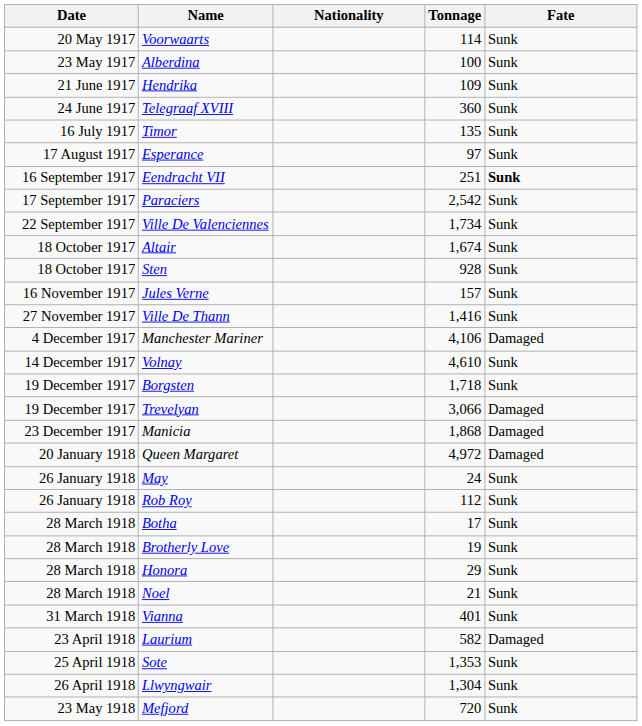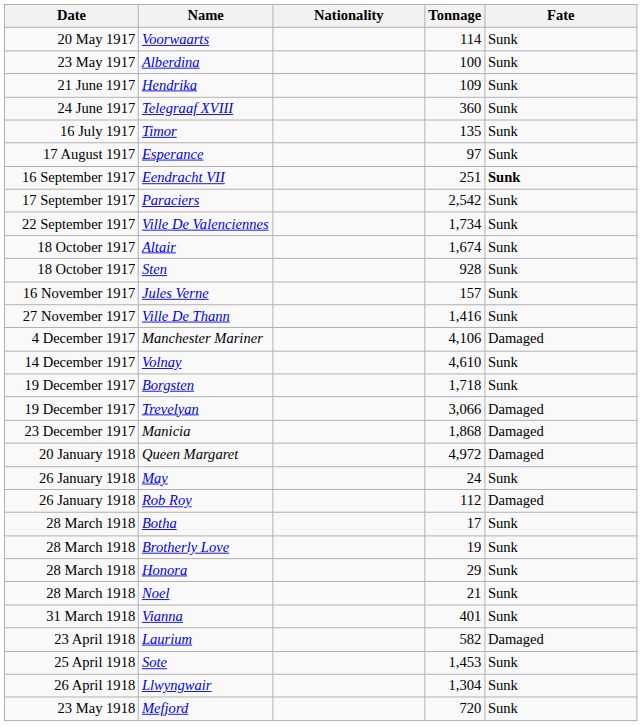 <table class="wikitable sortable">
 <tr>
 <th width="140px">Date</th>
 <th width="140px">Name</th>
 <th width="160px">Nationality</th>
 <th width="25px">Tonnage</th>
 <th width="160px">Fate</th>
 </tr>
 <tr>
 <td align="right">20 May 1917</td>
 <td align="left"><a href='#'><em>Voorwaarts</em></a></td>
 <td align="left"></td>
 <td align="right">114</td>
 <td align="left">Sunk</td>
 </tr>
 <tr>
 <td align="right">23 May 1917</td>
 <td align="left"><a href='#'><em>Alberdina</em></a></td>
 <td align="left"></td>
 <td align="right">100</td>
 <td align="left">Sunk</td>
 </tr>
 <tr>
 <td align="right">21 June 1917</td>
 <td align="left"><a href='#'><em>Hendrika</em></a></td>
 <td align="left"></td>
 <td align="right">109</td>
 <td align="left">Sunk</td>
 </tr>
 <tr>
 <td align="right">24 June 1917</td>
 <td align="left"><a href='#'><em>Telegraaf XVIII</em></a></td>
 <td align="left"></td>
 <td align="right">360</td>
 <td align="left">Sunk</td>
 </tr>
 <tr>
 <td align="right">16 July 1917</td>
 <td align="left"><a href='#'><em>Timor</em></a></td>
 <td align="left"></td>
 <td align="right">135</td>
 <td align="left">Sunk</td>
 </tr>
 <tr>
 <td align="right">17 August 1917</td>
 <td align="left"><a href='#'><em>Esperance</em></a></td>
 <td align="left"></td>
 <td align="right">97</td>
 <td align="left">Sunk</td>
 </tr>
 <tr>
 <td align="right">16 September 1917</td>
 <td align="left"><a href='#'><em>Eendracht VII</em></a></td>
 <td align="left"></td>
 <td align="right">251</td>
 <td align="left"><strong>Sunk</strong></td>
 </tr>
 <tr>
 <td align="right">17 September 1917</td>
 <td align="left"><a href='#'><em>Paraciers</em></a></td>
 <td align="left"></td>
 <td align="right">2,542</td>
 <td align="left">Sunk</td>
 </tr>
 <tr>
 <td align="right">22 September 1917</td>
 <td align="left"><a href='#'><em>Ville De Valenciennes</em></a></td>
 <td align="left"></td>
 <td align="right">1,734</td>
 <td align="left">Sunk</td>
 </tr>
 <tr>
 <td align="right">18 October 1917</td>
 <td align="left"><a href='#'><em>Altair</em></a></td>
 <td align="left"></td>
 <td align="right">1,674</td>
 <td align="left">Sunk</td>
 </tr>
 <tr>
 <td align="right">18 October 1917</td>
 <td align="left"><a href='#'><em>Sten</em></a></td>
 <td align="left"></td>
 <td align="right">928</td>
 <td align="left">Sunk</td>
 </tr>
 <tr>
 <td align="right">16 November 1917</td>
 <td align="left"><a href='#'><em>Jules Verne</em></a></td>
 <td align="left"></td>
 <td align="right">157</td>
 <td align="left">Sunk</td>
 </tr>
 <tr>
 <td align="right">27 November 1917</td>
 <td align="left"><a href='#'><em>Ville De Thann</em></a></td>
 <td align="left"></td>
 <td align="right">1,416</td>
 <td align="left">Sunk</td>
 </tr>
 <tr>
 <td align="right">4 December 1917</td>
 <td align="left"><em>Manchester Mariner</em></td>
 <td align="left"></td>
 <td align="right">4,106</td>
 <td align="left">Damaged</td>
 </tr>
 <tr>
 <td align="right">14 December 1917</td>
 <td align="left"><a href='#'><em>Volnay</em></a></td>
 <td align="left"></td>
 <td align="right">4,610</td>
 <td align="left">Sunk</td>
 </tr>
 <tr>
 <td align="right">19 December 1917</td>
 <td align="left"><a href='#'><em>Borgsten</em></a></td>
 <td align="left"></td>
 <td align="right">1,718</td>
 <td align="left">Sunk</td>
 </tr>
 <tr>
 <td align="right">19 December 1917</td>
 <td align="left"><a href='#'><em>Trevelyan</em></a></td>
 <td align="left"></td>
 <td align="right">3,066</td>
 <td align="left">Damaged</td>
 </tr>
 <tr>
 <td align="right">23 December 1917</td>
 <td align="left"><em>Manicia</em></td>
 <td align="left"></td>
 <td align="right">1,868</td>
 <td align="left">Damaged</td>
 </tr>
 <tr>
 <td align="right">20 January 1918</td>
 <td align="left"><em>Queen Margaret</em></td>
 <td align="left"></td>
 <td align="right">4,972</td>
 <td align="left">Damaged</td>
 </tr>
 <tr>
 <td align="right">26 January 1918</td>
 <td align="left"><a href='#'><em>May</em></a></td>
 <td align="left"></td>
 <td align="right">24</td>
 <td align="left">Sunk</td>
 </tr>
 <tr>
 <td align="right">26 January 1918</td>
 <td align="left"><a href='#'><em>Rob Roy</em></a></td>
 <td align="left"></td>
 <td align="right">112</td>
-<td align="left">Sunk</td>
+<td align="left">Damaged</td>
 </tr>
 <tr>
 <td align="right">28 March 1918</td>
 <td align="left"><a href='#'><em>Botha</em></a></td>
 <td align="left"></td>
 <td align="right">17</td>
 <td align="left">Sunk</td>
 </tr>
 <tr>
 <td align="right">28 March 1918</td>
 <td align="left"><a href='#'><em>Brotherly Love</em></a></td>
 <td align="left"></td>
 <td align="right">19</td>
 <td align="left">Sunk</td>
 </tr>
 <tr>
 <td align="right">28 March 1918</td>
 <td align="left"><a href='#'><em>Honora</em></a></td>
 <td align="left"></td>
 <td align="right">29</td>
 <td align="left">Sunk</td>
 </tr>
 <tr>
 <td align="right">28 March 1918</td>
 <td align="left"><a href='#'><em>Noel</em></a></td>
 <td align="left"></td>
 <td align="right">21</td>
 <td align="left">Sunk</td>
 </tr>
 <tr>
 <td align="right">31 March 1918</td>
 <td align="left"><a href='#'><em>Vianna</em></a></td>
 <td align="left"></td>
 <td align="right">401</td>
 <td align="left">Sunk</td>
 </tr>
 <tr>
 <td align="right">23 April 1918</td>
 <td align="left"><a href='#'><em>Laurium</em></a></td>
 <td align="left"></td>
 <td align="right">582</td>
 <td align="left">Damaged</td>
 </tr>
 <tr>
 <td align="right">25 April 1918</td>
 <td align="left"><a href='#'><em>Sote</em></a></td>
 <td align="left"></td>
-<td align="right">1,353</td>
+<td align="right">1,453</td>
 <td align="left">Sunk</td>
 </tr>
 <tr>
 <td align="right">26 April 1918</td>
 <td align="left"><a href='#'><em>Llwyngwair</em></a></td>
 <td align="left"></td>
 <td align="right">1,304</td>
 <td align="left">Sunk</td>
 </tr>
 <tr>
 <td align="right">23 May 1918</td>
 <td align="left"><a href='#'><em>Mefjord</em></a></td>
 <td align="left"></td>
 <td align="right">720</td>
 <td align="left">Sunk</td>
 </tr>
 </table>
